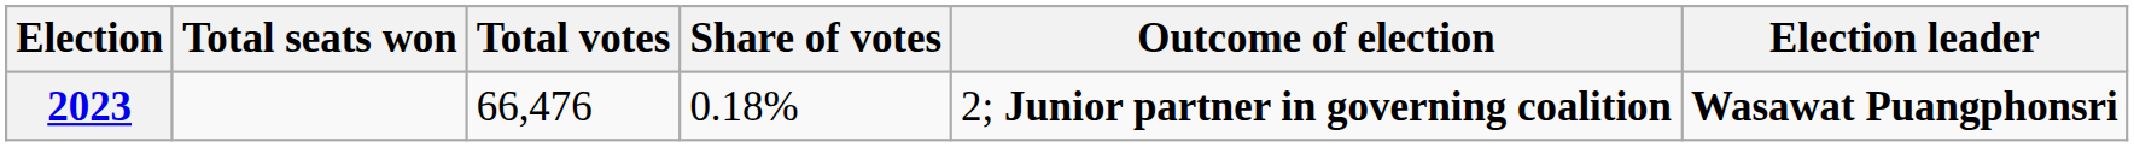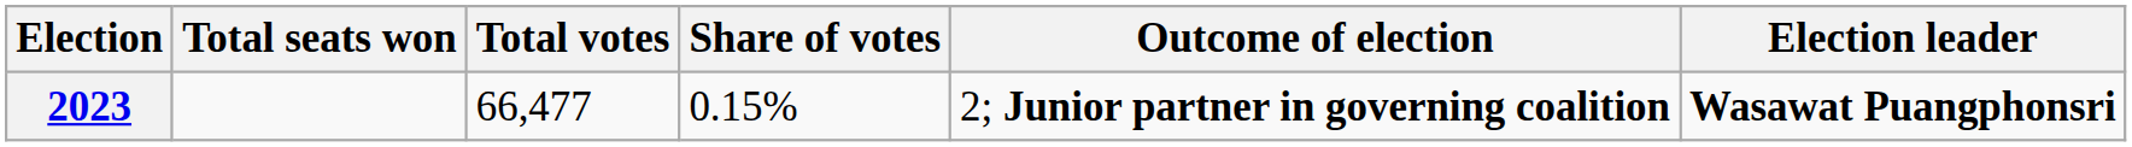 <table class="wikitable">
 <tr>
 <th>Election</th>
 <th>Total seats won</th>
 <th>Total votes</th>
 <th>Share of votes</th>
 <th>Outcome of election</th>
 <th>Election leader</th>
 </tr>
 <tr>
 <th><a href='#'>2023</a></th>
 <td></td>
-<td>66,476</td>
-<td>0.18%</td>
+<td>66,477</td>
+<td>0.15%</td>
 <td>2; <strong>Junior partner in governing coalition</strong></td>
 <td><strong>Wasawat Puangphonsri</strong></td>
 </tr>
 </table>
